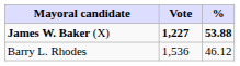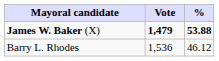 <table class="wikitable">
 <tr>
 <th style="background:#ddf;" width="200px">Mayoral candidate</th>
 <th style="background:#ddf;" width="50px">Vote</th>
 <th style="background:#ddf;" width="30px">%</th>
 </tr>
 <tr>
 <td><strong>James W. Baker</strong> (X)</td>
-<td><strong>1,227</strong></td>
+<td><strong>1,479</strong></td>
 <td><strong>53.88</strong></td>
 </tr>
 <tr>
 <td>Barry L. Rhodes</td>
 <td>1,536</td>
 <td>46.12</td>
 </tr>
 </table>
